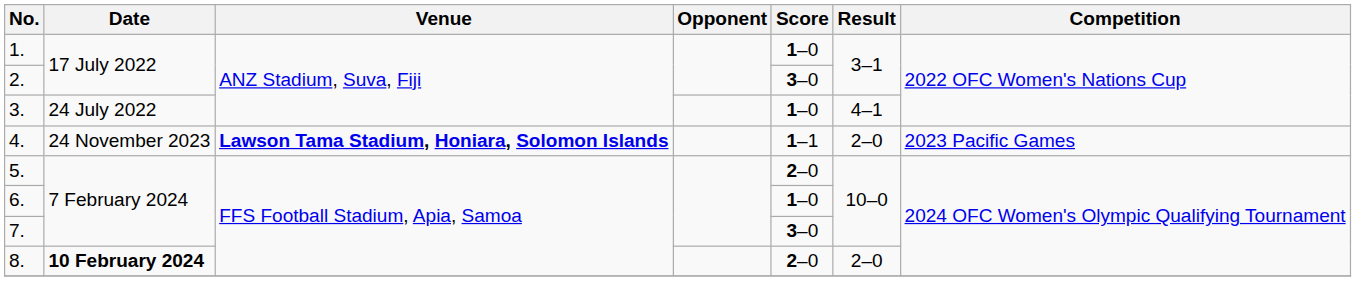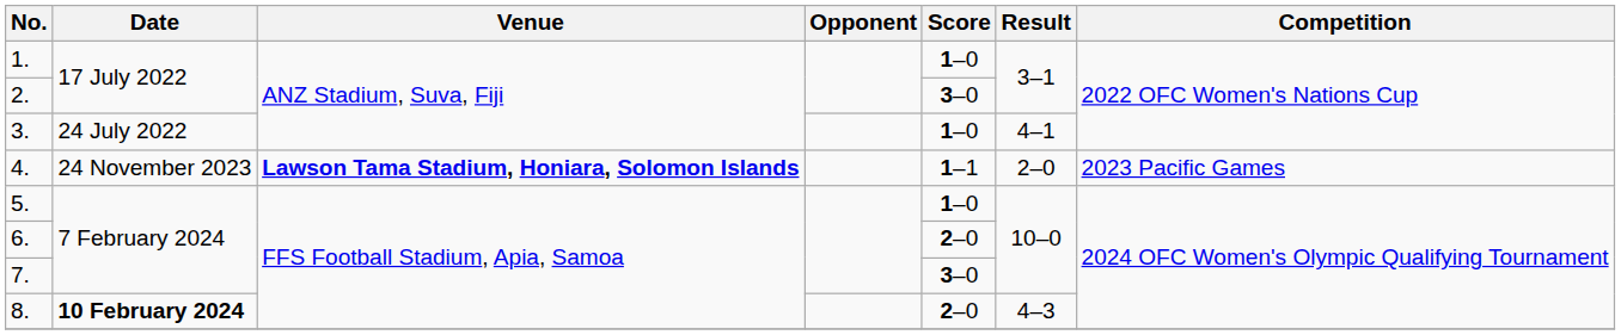 <table class="wikitable">
 <tr>
 <th>No.</th>
 <th>Date</th>
 <th>Venue</th>
 <th>Opponent</th>
 <th>Score</th>
 <th>Result</th>
 <th>Competition</th>
 </tr>
 <tr>
 <td>1.</td>
 <td rowspan=2>17 July 2022</td>
 <td rowspan=3><a href='#'>ANZ Stadium</a>, <a href='#'>Suva</a>, <a href='#'>Fiji</a></td>
 <td rowspan=2></td>
 <td align=center><strong>1</strong>–0</td>
 <td rowspan=2 align=center>3–1</td>
 <td rowspan=3><a href='#'>2022 OFC Women's Nations Cup</a></td>
 </tr>
 <tr>
 <td>2.</td>
 <td align=center><strong>3</strong>–0</td>
 </tr>
 <tr>
 <td>3.</td>
 <td>24 July 2022</td>
 <td></td>
 <td align=center><strong>1</strong>–0</td>
 <td align=center>4–1</td>
 </tr>
 <tr>
 <td>4.</td>
 <td>24 November 2023</td>
 <td><strong><a href='#'>Lawson Tama Stadium</a>, <a href='#'>Honiara</a>, <a href='#'>Solomon Islands</a></strong></td>
 <td></td>
 <td align=center><strong>1</strong>–1</td>
 <td align=center>2–0</td>
 <td><a href='#'>2023 Pacific Games</a></td>
 </tr>
 <tr>
 <td>5.</td>
 <td rowspan=3>7 February 2024</td>
 <td rowspan=4><a href='#'>FFS Football Stadium</a>, <a href='#'>Apia</a>, <a href='#'>Samoa</a></td>
 <td rowspan=3></td>
-<td align=center><strong>2</strong>–0</td>
+<td align=center><strong>1</strong>–0</td>
 <td rowspan=3 align=center>10–0</td>
 <td rowspan=4><a href='#'>2024 OFC Women's Olympic Qualifying Tournament</a></td>
 </tr>
 <tr>
 <td>6.</td>
-<td align=center><strong>1</strong>–0</td>
+<td align=center><strong>2</strong>–0</td>
 </tr>
 <tr>
 <td>7.</td>
 <td align=center><strong>3</strong>–0</td>
 </tr>
 <tr>
 <td>8.</td>
 <td><strong>10 February 2024</strong></td>
 <td></td>
 <td align=center><strong>2</strong>–0</td>
-<td align=center>2–0</td>
+<td align=center>4–3</td>
 </tr>
 <tr>
 </tr>
 </table>
